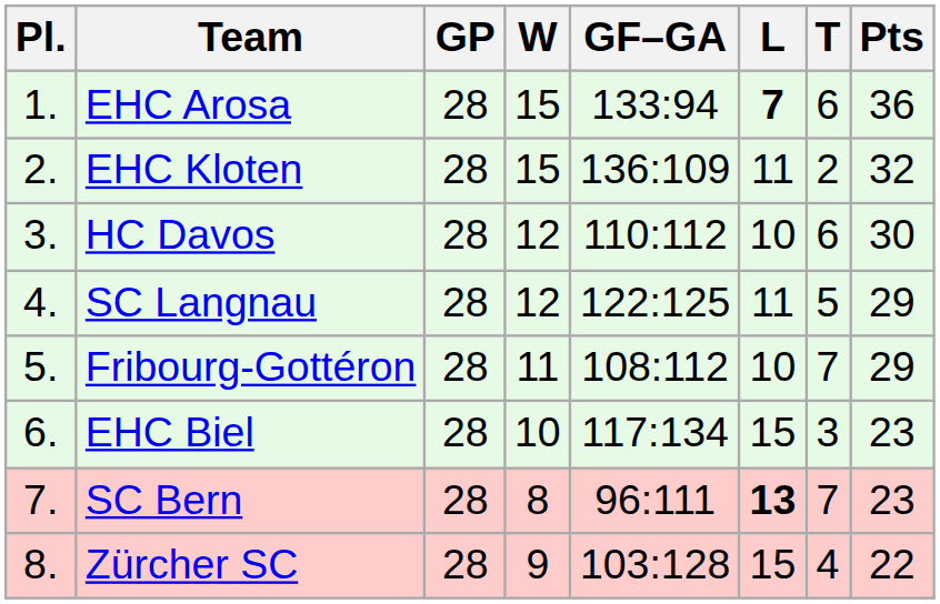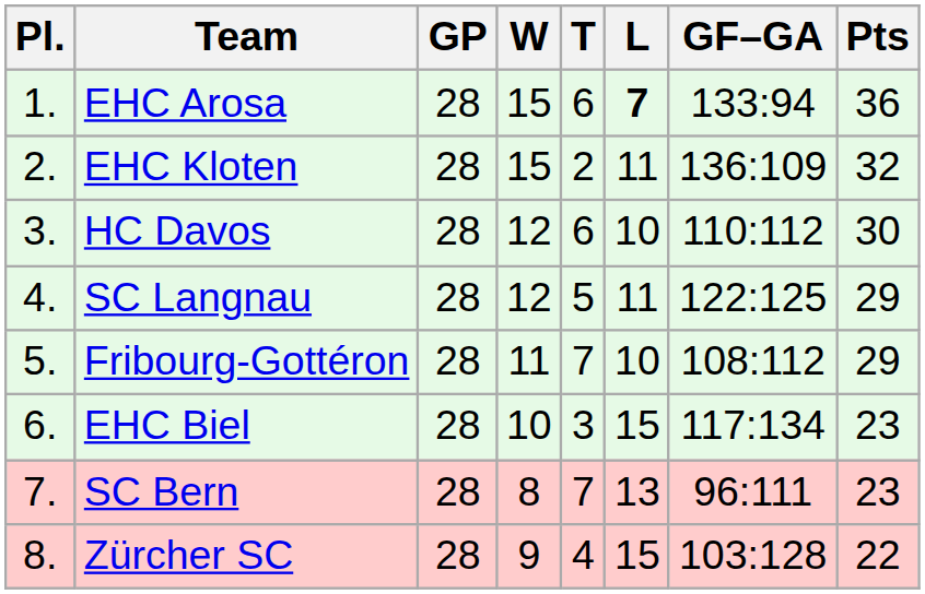 <table class="wikitable">
 <tr>
 <th>Pl.</th>
 <th>Team</th>
 <th>GP</th>
 <th>W</th>
+<th>T</th>
+<th>L</th>
 <th>GF–GA</th>
-<th>L</th>
-<th>T</th>
 <th>Pts</th>
 </tr>
 <tr align="center " bgcolor="#e6fae6">
 <td>1.</td>
 <td align="left"><a href='#'>EHC Arosa</a></td>
 <td>28</td>
 <td>15</td>
+<td>6</td>
+<td><strong>7</strong></td>
 <td>133:94</td>
-<td><strong>7</strong></td>
-<td>6</td>
 <td>36</td>
 </tr>
 <tr align="center "  bgcolor="#e6fae6">
 <td>2.</td>
 <td align="left"><a href='#'>EHC Kloten</a></td>
 <td>28</td>
 <td>15</td>
+<td>2</td>
+<td>11</td>
 <td>136:109</td>
-<td>11</td>
-<td>2</td>
 <td>32</td>
 </tr>
 <tr align="center "  bgcolor="#e6fae6">
 <td>3.</td>
 <td align="left"><a href='#'>HC Davos</a></td>
 <td>28</td>
 <td>12</td>
+<td>6</td>
+<td>10</td>
 <td>110:112</td>
-<td>10</td>
-<td>6</td>
 <td>30</td>
 </tr>
 <tr align="center "  bgcolor="#e6fae6">
 <td>4.</td>
 <td align="left"><a href='#'>SC Langnau</a></td>
 <td>28</td>
 <td>12</td>
+<td>5</td>
+<td>11</td>
 <td>122:125</td>
-<td>11</td>
-<td>5</td>
 <td>29</td>
 </tr>
 <tr align="center " bgcolor="#e6fae6">
 <td>5.</td>
 <td align="left"><a href='#'>Fribourg-Gottéron</a></td>
 <td>28</td>
 <td>11</td>
+<td>7</td>
+<td>10</td>
 <td>108:112</td>
-<td>10</td>
-<td>7</td>
 <td>29</td>
 </tr>
 <tr align="center "  bgcolor="#e6fae6">
 <td>6.</td>
 <td align="left"><a href='#'>EHC Biel</a></td>
 <td>28</td>
 <td>10</td>
+<td>3</td>
+<td>15</td>
 <td>117:134</td>
-<td>15</td>
-<td>3</td>
 <td>23</td>
 </tr>
 <tr align="center "  bgcolor="#ffcccc">
 <td>7.</td>
 <td align="left"><a href='#'>SC Bern</a></td>
 <td>28</td>
 <td>8</td>
+<td>7</td>
+<td>13</td>
 <td>96:111</td>
-<td><strong>13</strong></td>
-<td>7</td>
 <td>23</td>
 </tr>
 <tr align="center "  bgcolor="#ffcccc">
 <td>8.</td>
 <td align="left"><a href='#'>Zürcher SC</a></td>
 <td>28</td>
 <td>9</td>
+<td>4</td>
+<td>15</td>
 <td>103:128</td>
-<td>15</td>
-<td>4</td>
 <td>22</td>
 </tr>
 </table>
